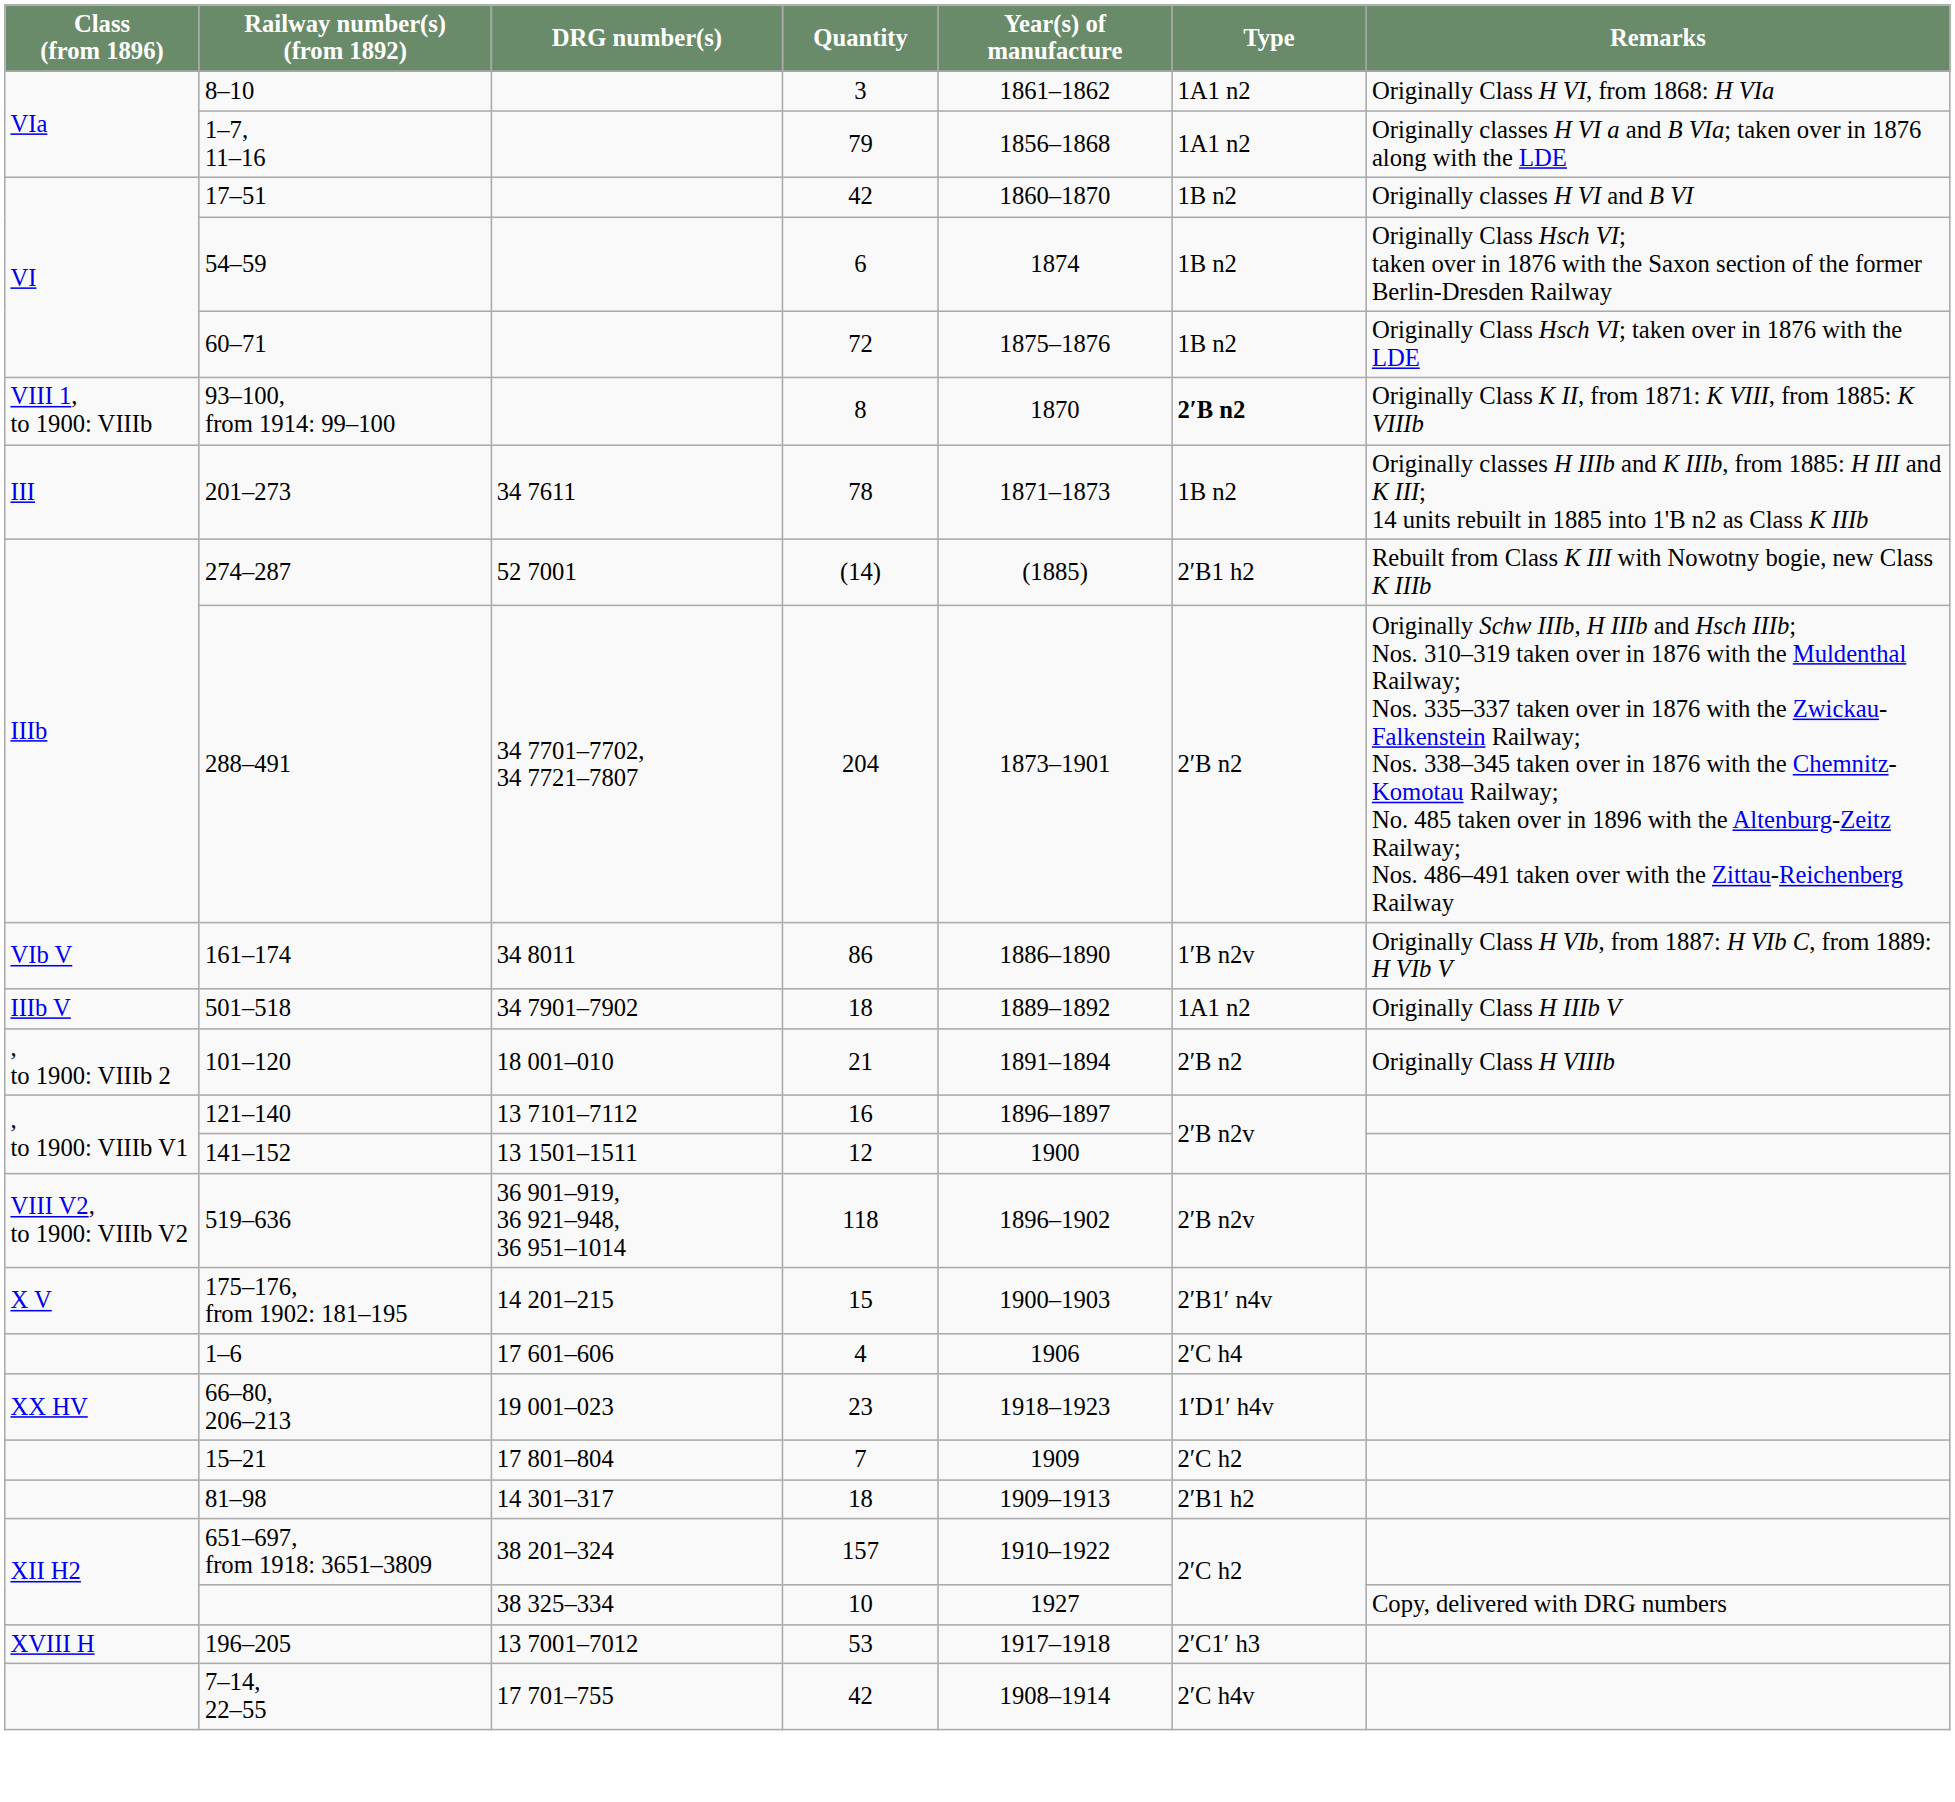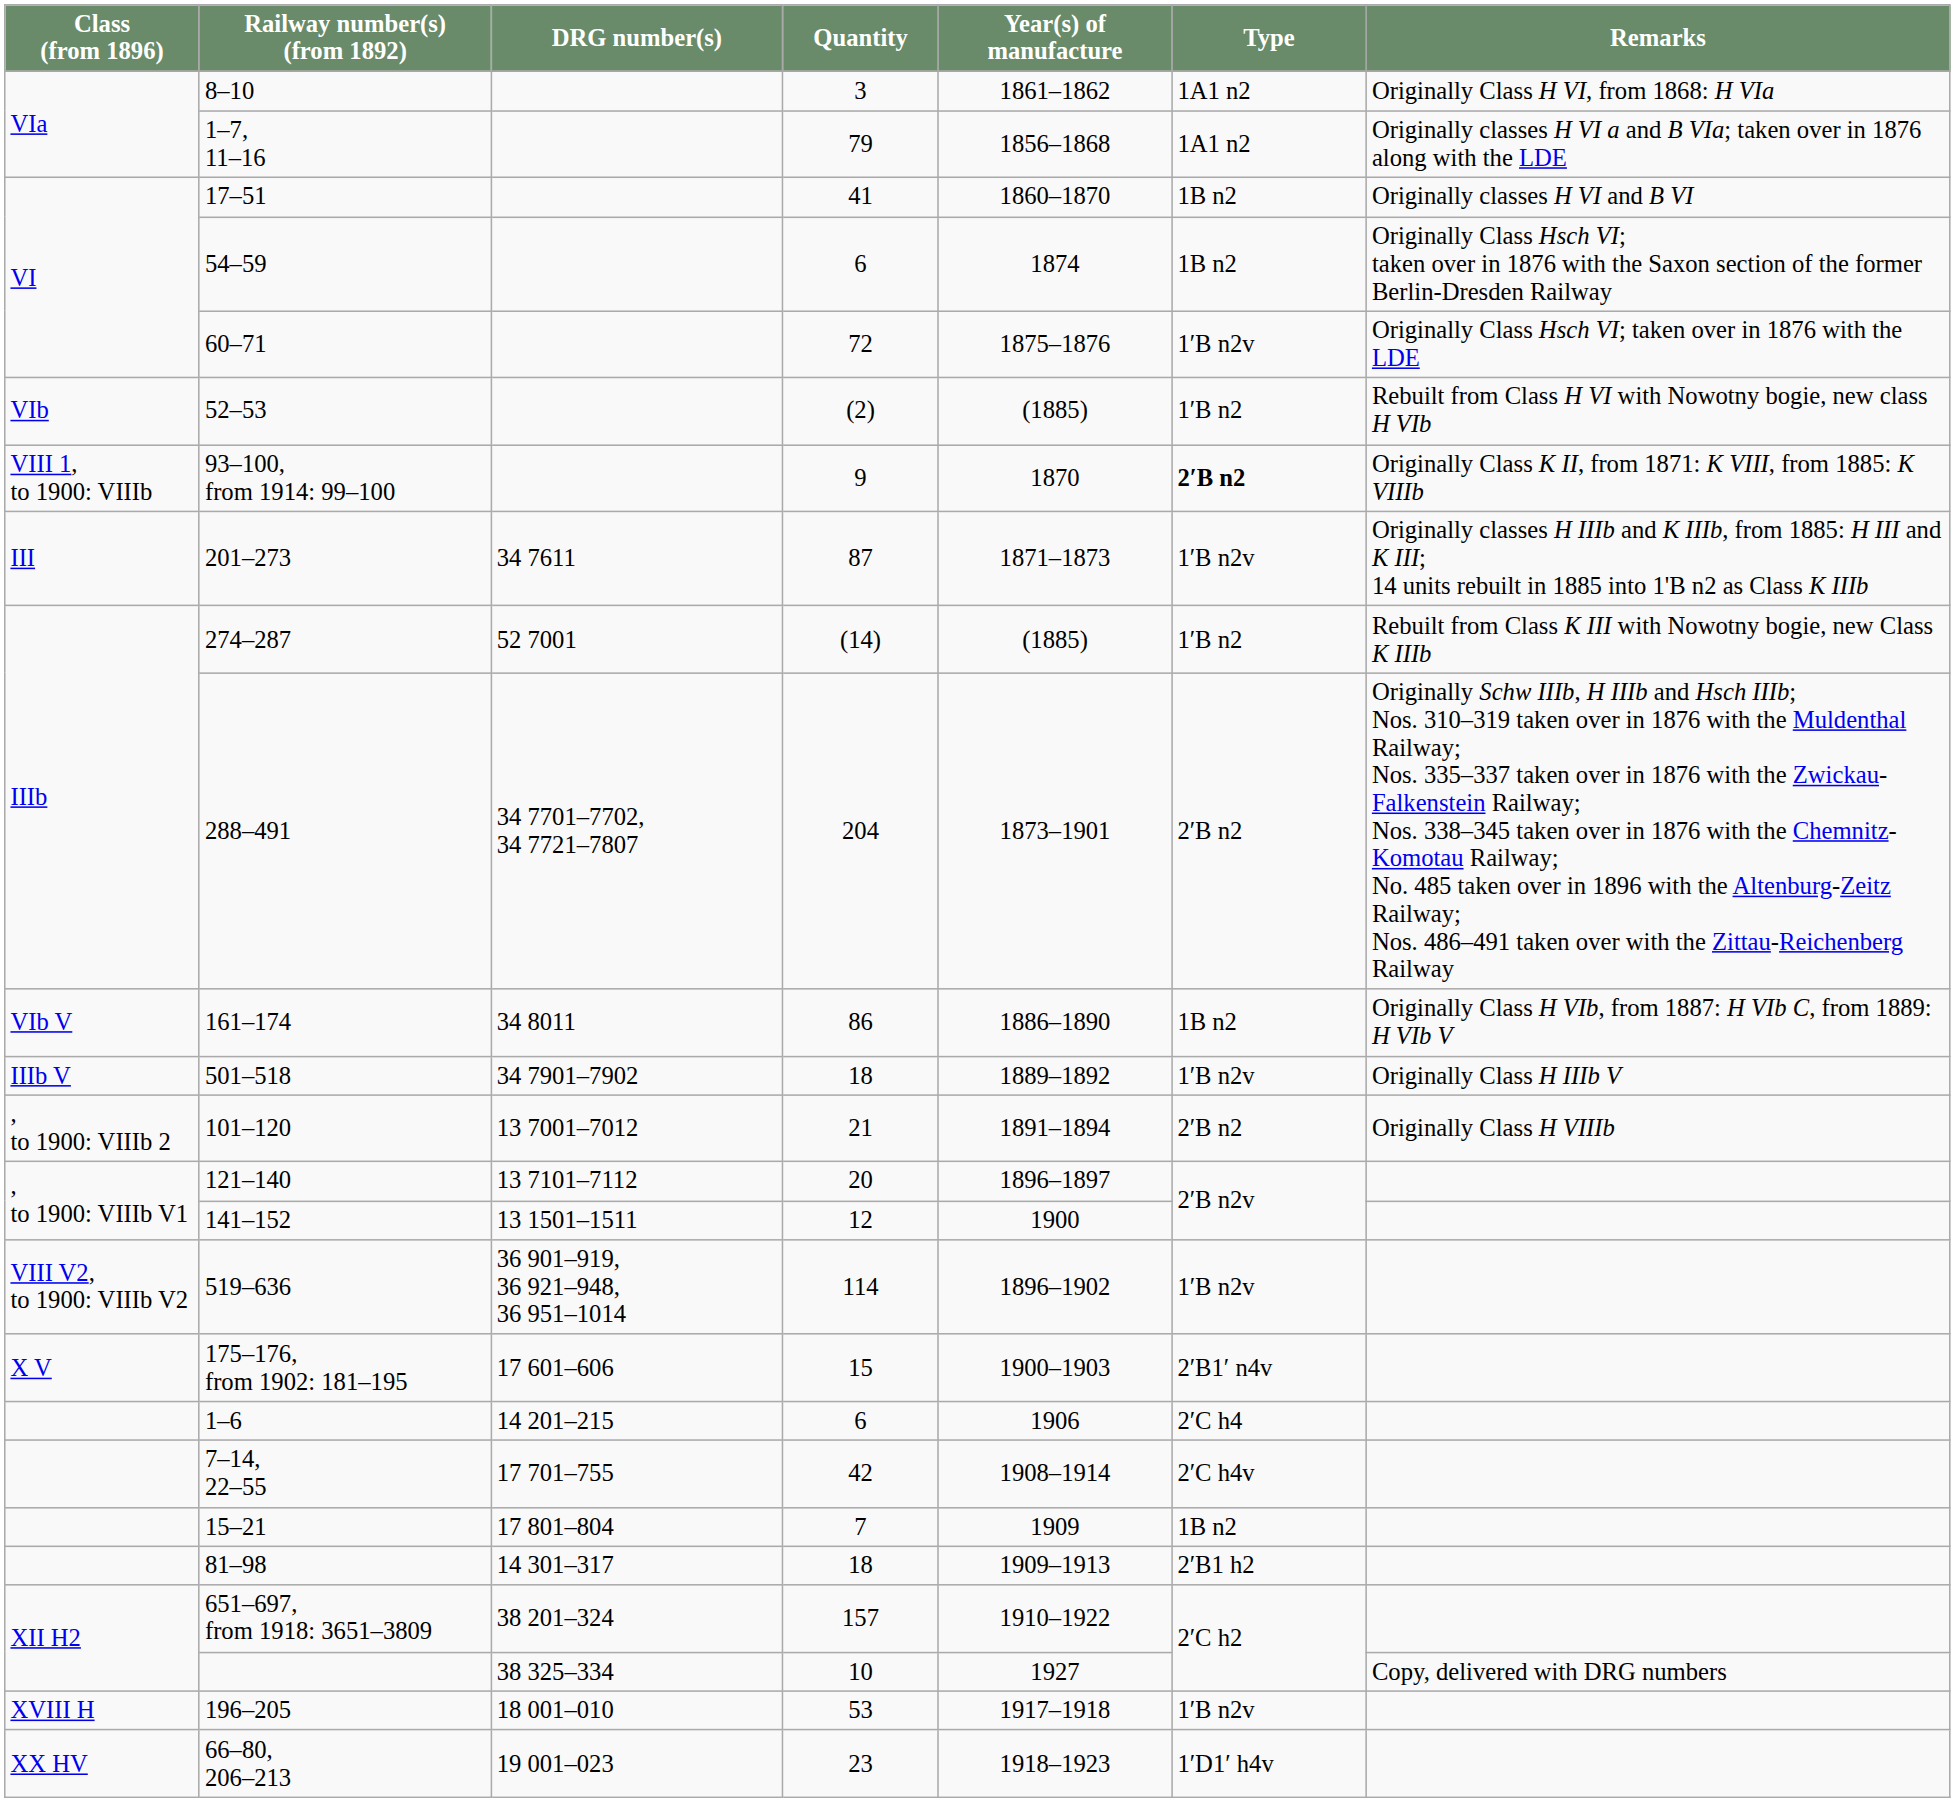 <table class="wikitable"  width="100%">
 <tr>
 <th style="color:#FFFFFF; background:#698B69" width="10%">Class <br>(from 1896)</th>
 <th style="color:#FFFFFF; background:#698B69" width="15%">Railway number(s) <br>(from 1892)</th>
 <th style="color:#FFFFFF; background:#698B69" width="15%">DRG number(s)</th>
 <th style="color:#FFFFFF; background:#698B69" width="8%">Quantity</th>
 <th style="color:#FFFFFF; background:#698B69" width="12%">Year(s) of manufacture</th>
 <th style="color:#FFFFFF; background:#698B69" width="10%">Type</th>
 <th style="color:#FFFFFF; background:#698B69" width="30%">Remarks</th>
 </tr>
 <tr>
 <td rowspan="2"><a href='#'>VIa</a></td>
 <td>8–10</td>
 <td></td>
 <td align="center">3</td>
 <td align="center">1861–1862</td>
 <td>1A1 n2</td>
 <td>Originally Class <em>H VI</em>, from 1868: <em>H VIa</em></td>
 </tr>
 <tr>
 <td>1–7, <br>11–16</td>
 <td></td>
 <td align="center">79</td>
 <td align="center">1856–1868</td>
 <td>1A1 n2</td>
 <td>Originally classes <em>H VI a</em> and <em>B VIa</em>; taken over in 1876 along with the <a href='#'>LDE</a></td>
 </tr>
 <tr>
 <td rowspan="3"><a href='#'>VI</a></td>
 <td>17–51</td>
 <td></td>
-<td align="center">42</td>
+<td align="center">41</td>
 <td align="center">1860–1870</td>
 <td>1B n2</td>
 <td>Originally classes <em>H VI</em> and <em>B VI</em></td>
 </tr>
 <tr>
 <td>54–59</td>
 <td></td>
 <td align="center">6</td>
 <td align="center">1874</td>
 <td>1B n2</td>
 <td>Originally Class <em>Hsch VI</em>; <br>  taken over in 1876 with the Saxon section of the former Berlin-Dresden Railway</td>
 </tr>
 <tr>
 <td>60–71</td>
 <td></td>
 <td align="center">72</td>
 <td align="center">1875–1876</td>
-<td>1B n2</td>
+<td>1′B n2v</td>
 <td>Originally Class <em>Hsch VI</em>; taken over in 1876 with the <a href='#'>LDE</a></td>
+</tr>
+<tr>
+<td><a href='#'>VIb</a></td>
+<td>52–53</td>
+<td></td>
+<td align="center">(2)</td>
+<td align="center">(1885)</td>
+<td>1′B n2</td>
+<td>Rebuilt from Class <em>H VI</em> with Nowotny bogie, new class <em>H VIb</em></td>
 </tr>
 <tr>
 <td><a href='#'>VIII 1</a>, <br>to 1900: VIIIb</td>
 <td>93–100, <br>from 1914: 99–100</td>
 <td></td>
-<td align="center">8</td>
+<td align="center">9</td>
 <td align="center">1870</td>
 <td><strong>2′B n2</strong></td>
 <td>Originally Class <em>K II</em>, from 1871: <em>K VIII</em>, from 1885: <em>K VIIIb</em></td>
 </tr>
 <tr>
 <td><a href='#'>III</a></td>
 <td>201–273</td>
 <td>34 7611</td>
-<td align="center">78</td>
+<td align="center">87</td>
 <td align="center">1871–1873</td>
-<td>1B n2</td>
+<td>1′B n2v</td>
 <td>Originally classes <em>H IIIb</em> and <em>K IIIb</em>, from 1885: <em>H III</em> and <em>K III</em>; <br> 14 units rebuilt in 1885 into 1'B n2 as Class <em>K IIIb</em></td>
 </tr>
 <tr>
 <td rowspan="2"><a href='#'>IIIb</a></td>
 <td>274–287</td>
 <td>52 7001</td>
 <td align="center">(14)</td>
 <td align="center">(1885)</td>
-<td>2′B1 h2</td>
+<td>1′B n2</td>
 <td>Rebuilt from Class <em>K III</em> with Nowotny bogie, new Class <em>K IIIb</em></td>
 </tr>
 <tr>
 <td>288–491</td>
 <td>34 7701–7702, <br>34 7721–7807</td>
 <td align="center">204</td>
 <td align="center">1873–1901</td>
 <td>2′B n2</td>
 <td>Originally <em>Schw IIIb</em>, <em>H IIIb</em> and <em>Hsch IIIb</em>; <br>Nos. 310–319 taken over in 1876 with the <a href='#'>Muldenthal</a> Railway; <br>Nos. 335–337 taken over in 1876 with the <a href='#'>Zwickau</a>-<a href='#'>Falkenstein</a> Railway; <br>Nos. 338–345 taken over in 1876 with the <a href='#'>Chemnitz</a>-<a href='#'>Komotau</a> Railway; <br>No. 485 taken over in 1896 with the <a href='#'>Altenburg</a>-<a href='#'>Zeitz</a> Railway; <br>Nos. 486–491 taken over with the <a href='#'>Zittau</a>-<a href='#'>Reichenberg</a> Railway</td>
 </tr>
 <tr>
 <td><a href='#'>VIb V</a></td>
 <td>161–174</td>
 <td>34 8011</td>
 <td align="center">86</td>
 <td align="center">1886–1890</td>
-<td>1′B n2v</td>
+<td>1B n2</td>
 <td>Originally Class <em>H VIb</em>, from 1887: <em>H VIb C</em>, from 1889: <em>H VIb V</em></td>
 </tr>
 <tr>
 <td><a href='#'>IIIb V</a></td>
 <td>501–518</td>
 <td>34 7901–7902</td>
 <td align="center">18</td>
 <td align="center">1889–1892</td>
-<td>1A1 n2</td>
+<td>1′B n2v</td>
 <td>Originally Class <em>H IIIb V</em></td>
 </tr>
 <tr>
 <td>, <br>to 1900: VIIIb 2</td>
 <td>101–120</td>
-<td>18 001–010</td>
+<td>13 7001–7012</td>
 <td align="center">21</td>
 <td align="center">1891–1894</td>
 <td>2′B n2</td>
 <td>Originally Class <em>H VIIIb</em></td>
 </tr>
 <tr>
 <td rowspan="2">, <br>to 1900: VIIIb V1</td>
 <td>121–140</td>
 <td>13 7101–7112</td>
-<td align="center">16</td>
+<td align="center">20</td>
 <td align="center">1896–1897</td>
 <td rowspan="2">2′B n2v</td>
 <td></td>
 </tr>
 <tr>
 <td>141–152</td>
 <td>13 1501–1511</td>
 <td align="center">12</td>
 <td align="center">1900</td>
 <td></td>
 </tr>
 <tr>
 <td><a href='#'>VIII V2</a>, <br>to 1900: VIIIb V2</td>
 <td>519–636</td>
 <td>36 901–919, <br>36 921–948, <br>36 951–1014</td>
-<td align="center">118</td>
+<td align="center">114</td>
 <td align="center">1896–1902</td>
-<td>2′B n2v</td>
+<td>1′B n2v</td>
 <td></td>
 </tr>
 <tr>
 <td><a href='#'>X V</a></td>
 <td>175–176, <br>from 1902: 181–195</td>
-<td>14 201–215</td>
+<td>17 601–606</td>
 <td align="center">15</td>
 <td align="center">1900–1903</td>
 <td>2′B1′ n4v</td>
 <td></td>
 </tr>
 <tr>
 <td></td>
 <td>1–6</td>
-<td>17 601–606</td>
-<td align="center">4</td>
+<td>14 201–215</td>
+<td align="center">6</td>
 <td align="center">1906</td>
 <td>2′C h4</td>
 <td></td>
 </tr>
 <tr>
-<td><a href='#'>XX HV</a></td>
-<td>66–80, <br>206–213</td>
-<td>19 001–023</td>
-<td align="center">23</td>
-<td align="center">1918–1923</td>
-<td>1′D1′ h4v</td>
+<td></td>
+<td>7–14, <br>22–55</td>
+<td>17 701–755</td>
+<td align="center">42</td>
+<td align="center">1908–1914</td>
+<td>2′C h4v</td>
 <td></td>
 </tr>
 <tr>
 <td></td>
 <td>15–21</td>
 <td>17 801–804</td>
 <td align="center">7</td>
 <td align="center">1909</td>
-<td>2′C h2</td>
+<td>1B n2</td>
 <td></td>
 </tr>
 <tr>
 <td></td>
 <td>81–98</td>
 <td>14 301–317</td>
 <td align="center">18</td>
 <td align="center">1909–1913</td>
 <td>2′B1 h2</td>
 </tr>
 <tr>
 <td rowspan="2"><a href='#'>XII H2</a></td>
 <td>651–697, <br> from 1918: 3651–3809</td>
 <td>38 201–324</td>
 <td align="center">157</td>
 <td align="center">1910–1922</td>
 <td rowspan="2">2′C h2</td>
 <td></td>
 </tr>
 <tr>
 <td></td>
 <td>38 325–334</td>
 <td align="center">10</td>
 <td align="center">1927</td>
 <td>Copy, delivered with DRG numbers</td>
 </tr>
 <tr>
 <td><a href='#'>XVIII H</a></td>
 <td>196–205</td>
-<td>13 7001–7012</td>
+<td>18 001–010</td>
 <td align="center">53</td>
 <td align="center">1917–1918</td>
-<td>2′C1′ h3</td>
+<td>1′B n2v</td>
 <td></td>
 </tr>
 <tr>
-<td></td>
-<td>7–14, <br>22–55</td>
-<td>17 701–755</td>
-<td align="center">42</td>
-<td align="center">1908–1914</td>
-<td>2′C h4v</td>
+<td><a href='#'>XX HV</a></td>
+<td>66–80, <br>206–213</td>
+<td>19 001–023</td>
+<td align="center">23</td>
+<td align="center">1918–1923</td>
+<td>1′D1′ h4v</td>
 <td></td>
 </tr>
 </table>
